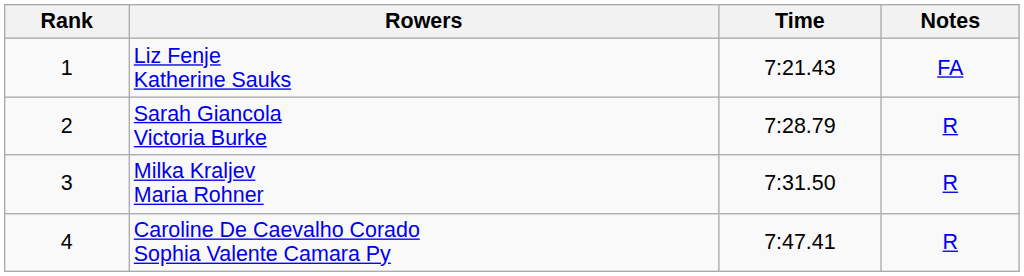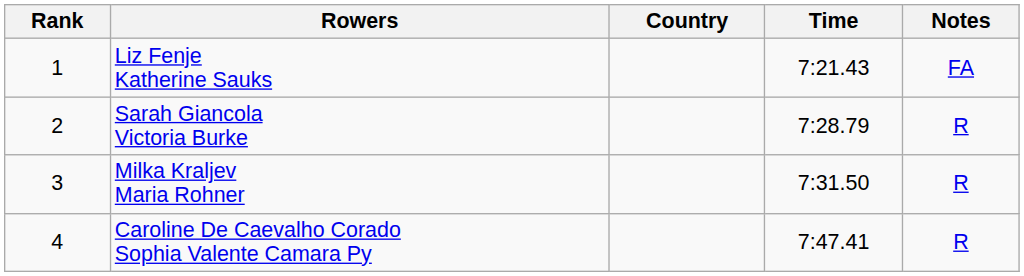 <table class="wikitable" width=60% style="text-align:center">
 <tr>
 <th>Rank</th>
 <th>Rowers</th>
+<th>Country</th>
 <th>Time</th>
 <th>Notes</th>
 </tr>
 <tr>
 <td>1</td>
 <td align=left><a href='#'>Liz Fenje</a><br><a href='#'>Katherine Sauks</a></td>
+<td align=left></td>
 <td>7:21.43</td>
 <td><a href='#'>FA</a></td>
 </tr>
 <tr>
 <td>2</td>
 <td align=left><a href='#'>Sarah Giancola</a><br><a href='#'>Victoria Burke</a></td>
+<td align=left></td>
 <td>7:28.79</td>
 <td><a href='#'>R</a></td>
 </tr>
 <tr>
 <td>3</td>
 <td align=left><a href='#'>Milka Kraljev</a><br><a href='#'>Maria Rohner</a></td>
+<td align=left></td>
 <td>7:31.50</td>
 <td><a href='#'>R</a></td>
 </tr>
 <tr>
 <td>4</td>
 <td align=left><a href='#'>Caroline De Caevalho Corado</a><br><a href='#'>Sophia Valente Camara Py</a></td>
+<td align=left></td>
 <td>7:47.41</td>
 <td><a href='#'>R</a></td>
 </tr>
 </table>
